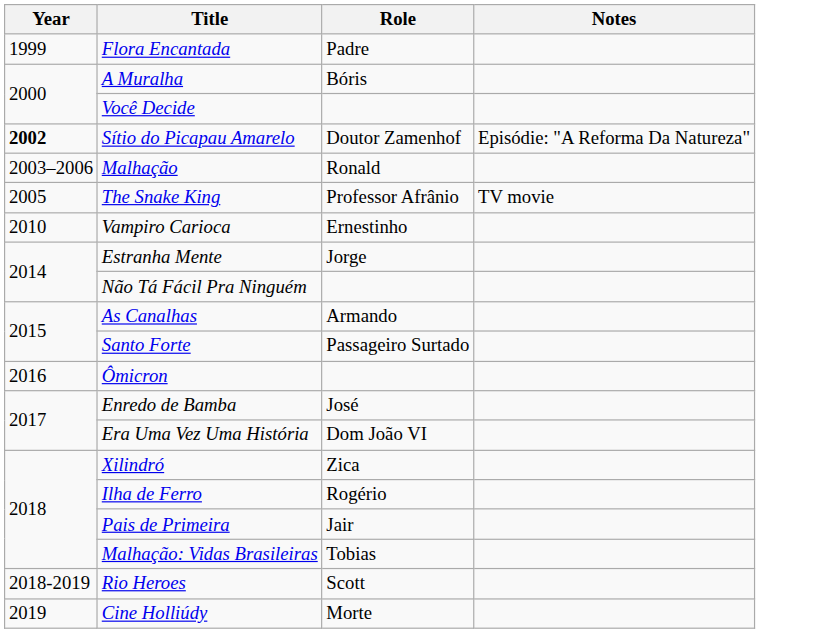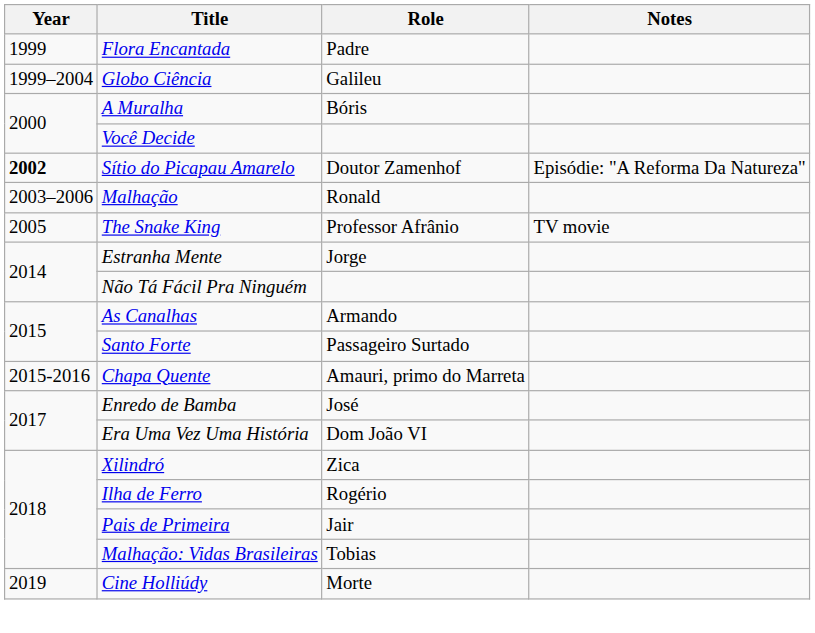 <table class="wikitable">
 <tr>
 <th>Year</th>
 <th>Title</th>
 <th>Role</th>
 <th>Notes</th>
 </tr>
 <tr>
 <td>1999</td>
 <td><em><a href='#'>Flora Encantada</a></em></td>
 <td>Padre</td>
+<td></td>
+</tr>
+<tr>
+<td>1999–2004</td>
+<td><em><a href='#'>Globo Ciência</a></em></td>
+<td>Galileu</td>
 <td></td>
 </tr>
 <tr>
 <td rowspan="2">2000</td>
 <td><em><a href='#'>A Muralha</a></em></td>
 <td>Bóris</td>
 <td></td>
 </tr>
 <tr>
 <td><em><a href='#'>Você Decide</a></em></td>
 <td></td>
 <td></td>
 </tr>
 <tr>
 <td><strong>2002</strong></td>
 <td><em><a href='#'>Sítio do Picapau Amarelo</a></em></td>
 <td>Doutor Zamenhof</td>
 <td>Episódie: "A Reforma Da Natureza"</td>
 </tr>
 <tr>
 <td>2003–2006</td>
 <td><em><a href='#'>Malhação</a></em></td>
 <td>Ronald</td>
 <td></td>
 </tr>
 <tr>
 <td>2005</td>
 <td><em><a href='#'>The Snake King</a></em></td>
 <td>Professor Afrânio</td>
 <td>TV movie</td>
 </tr>
 <tr>
-<td>2010</td>
-<td><em>Vampiro Carioca</em></td>
-<td>Ernestinho</td>
-<td></td>
-</tr>
-<tr>
 <td rowspan="2">2014</td>
 <td><em>Estranha Mente</em></td>
 <td>Jorge</td>
 <td></td>
 </tr>
 <tr>
 <td><em>Não Tá Fácil Pra Ninguém</em></td>
 <td></td>
 <td></td>
 </tr>
 <tr>
 <td rowspan="2">2015</td>
 <td><em><a href='#'>As Canalhas</a></em></td>
 <td>Armando</td>
 <td></td>
 </tr>
 <tr>
 <td><em><a href='#'>Santo Forte</a></em></td>
 <td>Passageiro Surtado</td>
 <td></td>
 </tr>
 <tr>
-<td>2016</td>
-<td><em><a href='#'>Ômicron</a></em></td>
-<td></td>
+<td>2015-2016</td>
+<td><em><a href='#'>Chapa Quente</a></em></td>
+<td>Amauri, primo do Marreta</td>
 <td></td>
 </tr>
 <tr>
 <td rowspan="2">2017</td>
 <td><em>Enredo de Bamba</em></td>
 <td>José</td>
 <td></td>
 </tr>
 <tr>
 <td><em>Era Uma Vez Uma História</em></td>
 <td>Dom João VI</td>
 <td></td>
 </tr>
 <tr>
 <td rowspan="4">2018</td>
 <td><em><a href='#'>Xilindró</a></em></td>
 <td>Zica</td>
 <td></td>
 </tr>
 <tr>
 <td><em><a href='#'>Ilha de Ferro</a></em></td>
 <td>Rogério</td>
 <td></td>
 </tr>
 <tr>
 <td><em><a href='#'>Pais de Primeira</a></em></td>
 <td>Jair</td>
 <td></td>
 </tr>
 <tr>
 <td><em><a href='#'>Malhação: Vidas Brasileiras</a></em></td>
 <td>Tobias</td>
 <td></td>
 </tr>
 <tr>
-<td>2018-2019</td>
-<td><em><a href='#'>Rio Heroes</a></em></td>
-<td>Scott</td>
-<td></td>
-</tr>
-<tr>
 <td>2019</td>
 <td><em><a href='#'>Cine Holliúdy</a></em></td>
 <td>Morte</td>
 <td></td>
 </tr>
 </table>
